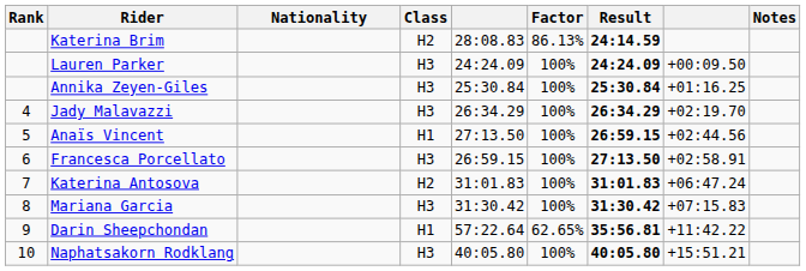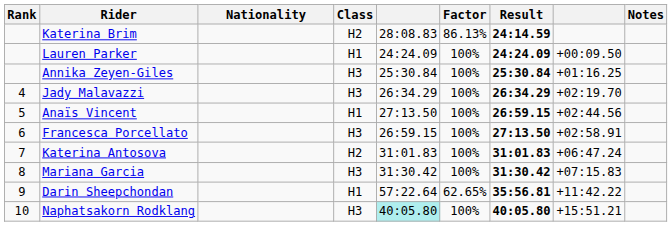 <table class="wikitable sortable" style="text-align:center">
 <tr>
 <th width="20">Rank</th>
 <th>Rider</th>
 <th width="140">Nationality</th>
 <th>Class</th>
 <th></th>
 <th>Factor</th>
 <th>Result</th>
 <th></th>
 <th>Notes</th>
 </tr>
 <tr>
 <td></td>
 <td align="left"><a href='#'>Katerina Brim</a></td>
 <td align="left"></td>
 <td>H2</td>
 <td>28:08.83</td>
 <td>86.13%</td>
 <td><strong>24:14.59</strong></td>
 <td></td>
 <td></td>
 </tr>
 <tr>
 <td></td>
 <td align="left"><a href='#'>Lauren Parker</a></td>
 <td align="left"></td>
-<td>H3</td>
+<td>H1</td>
 <td>24:24.09</td>
 <td>100%</td>
 <td><strong>24:24.09</strong></td>
 <td>+00:09.50</td>
 <td></td>
 </tr>
 <tr>
 <td></td>
 <td align="left"><a href='#'>Annika Zeyen-Giles</a></td>
 <td align="left"></td>
 <td>H3</td>
 <td>25:30.84</td>
 <td>100%</td>
 <td><strong>25:30.84</strong></td>
 <td>+01:16.25</td>
 <td></td>
 </tr>
 <tr>
 <td>4</td>
 <td align="left"><a href='#'>Jady Malavazzi</a></td>
 <td align="left"></td>
 <td>H3</td>
 <td>26:34.29</td>
 <td>100%</td>
 <td><strong>26:34.29</strong></td>
 <td>+02:19.70</td>
 <td></td>
 </tr>
 <tr>
 <td>5</td>
 <td align="left"><a href='#'>Anaïs Vincent</a></td>
 <td align="left"></td>
 <td>H1</td>
 <td>27:13.50</td>
 <td>100%</td>
 <td><strong>26:59.15</strong></td>
 <td>+02:44.56</td>
 <td></td>
 </tr>
 <tr>
 <td>6</td>
 <td align="left"><a href='#'>Francesca Porcellato</a></td>
 <td align="left"></td>
 <td>H3</td>
 <td>26:59.15</td>
 <td>100%</td>
 <td><strong>27:13.50</strong></td>
 <td>+02:58.91</td>
 <td></td>
 </tr>
 <tr>
 <td>7</td>
 <td align="left"><a href='#'>Katerina Antosova</a></td>
 <td align="left"></td>
 <td>H2</td>
 <td>31:01.83</td>
 <td>100%</td>
 <td><strong>31:01.83</strong></td>
 <td>+06:47.24</td>
 <td></td>
 </tr>
 <tr>
 <td>8</td>
 <td align="left"><a href='#'>Mariana Garcia</a></td>
 <td align="left"></td>
 <td>H3</td>
 <td>31:30.42</td>
 <td>100%</td>
 <td><strong>31:30.42</strong></td>
 <td>+07:15.83</td>
 <td></td>
 </tr>
 <tr>
 <td>9</td>
 <td align="left"><a href='#'>Darin Sheepchondan</a></td>
 <td align="left"></td>
 <td>H1</td>
 <td>57:22.64</td>
 <td>62.65%</td>
 <td><strong>35:56.81</strong></td>
 <td>+11:42.22</td>
 <td></td>
 </tr>
 <tr>
 <td>10</td>
 <td align="left"><a href='#'>Naphatsakorn Rodklang</a></td>
 <td align="left"></td>
 <td>H3</td>
-<td>40:05.80</td>
+<td style="background: paleturquoise;">40:05.80</td>
 <td>100%</td>
 <td><strong>40:05.80</strong></td>
 <td>+15:51.21</td>
 <td></td>
 </tr>
 </table>
